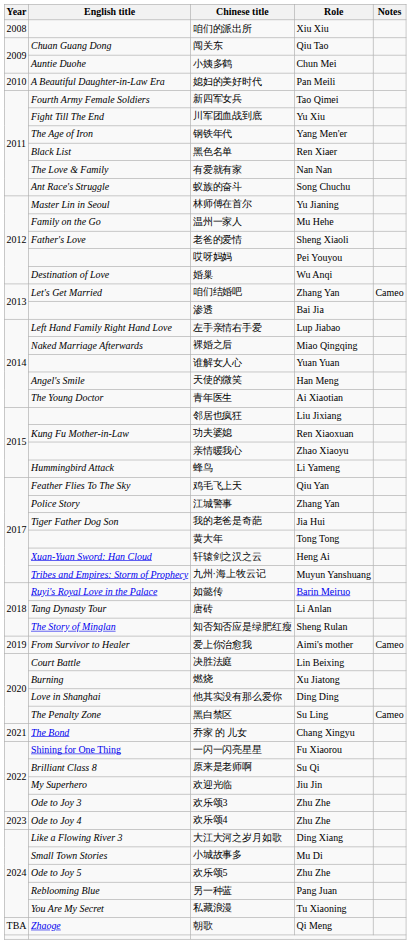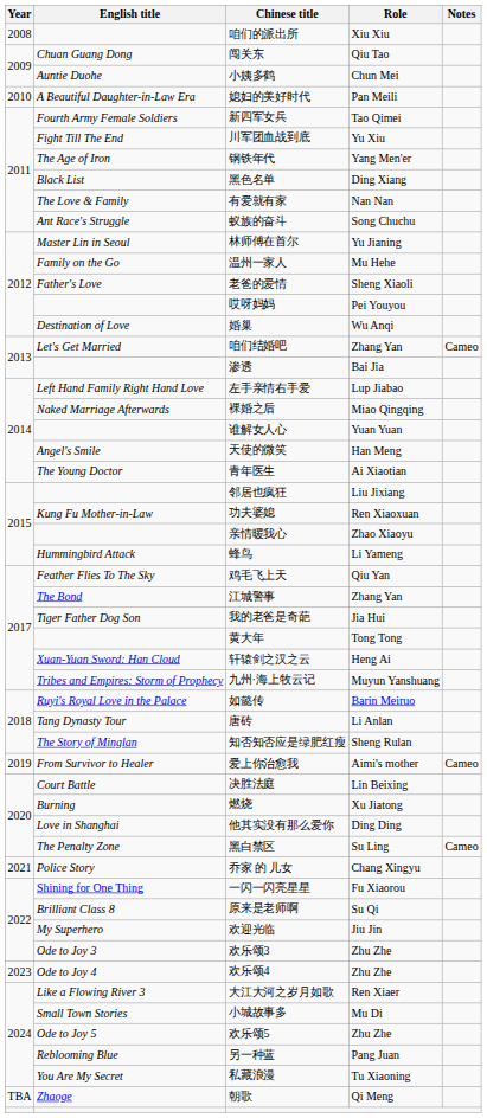 <table class="wikitable">
 <tr>
 <th>Year</th>
 <th>English title</th>
 <th>Chinese title</th>
 <th>Role</th>
 <th>Notes</th>
 </tr>
 <tr>
 <td>2008</td>
 <td></td>
 <td>咱们的派出所</td>
 <td>Xiu Xiu</td>
 <td></td>
 </tr>
 <tr>
 <td rowspan=2>2009</td>
 <td><em>Chuan Guang Dong</em></td>
 <td>闯关东</td>
 <td>Qiu Tao</td>
 <td></td>
 </tr>
 <tr>
 <td><em>Auntie Duohe </em></td>
 <td>小姨多鹤</td>
 <td>Chun Mei</td>
 <td></td>
 </tr>
 <tr>
 <td>2010</td>
 <td><em>A Beautiful Daughter-in-Law Era</em></td>
 <td>媳妇的美好时代</td>
 <td>Pan Meili</td>
 <td></td>
 </tr>
 <tr>
 <td rowspan=6>2011</td>
 <td><em>Fourth Army Female Soldiers</em></td>
 <td>新四军女兵</td>
 <td>Tao Qimei</td>
 <td></td>
 </tr>
 <tr>
 <td><em>Fight Till The End</em></td>
 <td>川军团血战到底</td>
 <td>Yu Xiu</td>
 <td></td>
 </tr>
 <tr>
 <td><em>The Age of Iron </em></td>
 <td>钢铁年代</td>
 <td>Yang Men'er</td>
 <td></td>
 </tr>
 <tr>
 <td><em>Black List</em></td>
 <td>黑色名单</td>
-<td>Ren Xiaer</td>
+<td>Ding Xiang</td>
 <td></td>
 </tr>
 <tr>
 <td><em>The Love & Family </em></td>
 <td>有爱就有家</td>
 <td>Nan Nan</td>
 <td></td>
 </tr>
 <tr>
 <td><em>Ant Race's Struggle </em></td>
 <td>蚁族的奋斗</td>
 <td>Song Chuchu</td>
 <td></td>
 </tr>
 <tr>
 <td rowspan=5>2012</td>
 <td><em>Master Lin in Seoul</em></td>
 <td>林师傅在首尔</td>
 <td>Yu Jianing</td>
 <td></td>
 </tr>
 <tr>
 <td><em>Family on the Go </em></td>
 <td>温州一家人</td>
 <td>Mu Hehe</td>
 <td></td>
 </tr>
 <tr>
 <td><em>Father's Love </em></td>
 <td>老爸的爱情</td>
 <td>Sheng Xiaoli</td>
 <td></td>
 </tr>
 <tr>
 <td></td>
 <td>哎呀妈妈</td>
 <td>Pei Youyou</td>
 <td></td>
 </tr>
 <tr>
 <td><em>Destination of Love </em></td>
 <td>婚巢</td>
 <td>Wu Anqi</td>
 <td></td>
 </tr>
 <tr>
 <td rowspan=2>2013</td>
 <td><em>Let's Get Married</em></td>
 <td>咱们结婚吧</td>
 <td>Zhang Yan</td>
 <td>Cameo</td>
 </tr>
 <tr>
 <td></td>
 <td>渗透</td>
 <td>Bai Jia</td>
 <td></td>
 </tr>
 <tr>
 <td rowspan=5>2014</td>
 <td><em>Left Hand Family Right Hand Love </em></td>
 <td>左手亲情右手爱</td>
 <td>Lup Jiabao</td>
 <td></td>
 </tr>
 <tr>
 <td><em>Naked Marriage Afterwards </em></td>
 <td>裸婚之后</td>
 <td>Miao Qingqing</td>
 <td></td>
 </tr>
 <tr>
 <td></td>
 <td>谁解女人心</td>
 <td>Yuan Yuan</td>
 <td></td>
 </tr>
 <tr>
 <td><em>Angel's Smile </em></td>
 <td>天使的微笑</td>
 <td>Han Meng</td>
 <td></td>
 </tr>
 <tr>
 <td><em>The Young Doctor </em></td>
 <td>青年医生</td>
 <td>Ai Xiaotian</td>
 <td></td>
 </tr>
 <tr>
 <td rowspan=4>2015</td>
 <td></td>
 <td>邻居也疯狂</td>
 <td>Liu Jixiang</td>
 <td></td>
 </tr>
 <tr>
 <td><em> Kung Fu Mother-in-Law </em></td>
 <td>功夫婆媳</td>
 <td>Ren Xiaoxuan</td>
 <td></td>
 </tr>
 <tr>
 <td></td>
 <td>亲情暖我心</td>
 <td>Zhao Xiaoyu</td>
 <td></td>
 </tr>
 <tr>
 <td><em>Hummingbird Attack </em></td>
 <td>蜂鸟</td>
 <td>Li Yameng</td>
 <td></td>
 </tr>
 <tr>
 <td rowspan=6>2017</td>
 <td><em>Feather Flies To The Sky</em></td>
 <td>鸡毛飞上天</td>
 <td>Qiu Yan</td>
 <td></td>
 </tr>
 <tr>
-<td><em>Police Story </em></td>
+<td><em><a href='#'>The Bond</a></em></td>
 <td>江城警事</td>
 <td>Zhang Yan</td>
 <td></td>
 </tr>
 <tr>
 <td><em>Tiger Father Dog Son </em></td>
 <td>我的老爸是奇葩</td>
 <td>Jia Hui</td>
 <td></td>
 </tr>
 <tr>
 <td></td>
 <td>黄大年</td>
 <td>Tong Tong</td>
 <td></td>
 </tr>
 <tr>
 <td><em><a href='#'>Xuan-Yuan Sword: Han Cloud</a></em></td>
 <td>轩辕剑之汉之云</td>
 <td>Heng Ai</td>
 <td></td>
 </tr>
 <tr>
 <td><em><a href='#'>Tribes and Empires: Storm of Prophecy</a></em></td>
 <td>九州·海上牧云记</td>
 <td>Muyun Yanshuang</td>
 <td></td>
 </tr>
 <tr>
 <td rowspan=3>2018</td>
 <td><em><a href='#'>Ruyi's Royal Love in the Palace</a></em></td>
 <td>如懿传</td>
 <td><a href='#'>Barin Meiruo</a></td>
 <td></td>
 </tr>
 <tr>
 <td><em>Tang Dynasty Tour</em></td>
 <td>唐砖</td>
 <td>Li Anlan</td>
 <td></td>
 </tr>
 <tr>
 <td><em><a href='#'>The Story of Minglan</a></em></td>
 <td>知否知否应是绿肥红瘦</td>
 <td>Sheng Rulan</td>
 <td></td>
 </tr>
 <tr>
 <td>2019</td>
 <td><em>From Survivor to Healer</em></td>
 <td>爱上你治愈我</td>
 <td>Aimi's mother</td>
 <td>Cameo</td>
 </tr>
 <tr>
 <td rowspan=4>2020</td>
 <td><em>Court Battle</em></td>
 <td>决胜法庭</td>
 <td>Lin Beixing</td>
 <td></td>
 </tr>
 <tr>
 <td><em>Burning</em></td>
 <td>燃烧</td>
 <td>Xu Jiatong</td>
 <td></td>
 </tr>
 <tr>
 <td><em>Love in Shanghai</em></td>
 <td>他其实没有那么爱你</td>
 <td>Ding Ding</td>
 <td></td>
 </tr>
 <tr>
 <td><em>The Penalty Zone</em></td>
 <td>黑白禁区</td>
 <td>Su Ling</td>
 <td> Cameo</td>
 </tr>
 <tr>
 <td>2021</td>
-<td><em><a href='#'>The Bond</a></em></td>
+<td><em>Police Story </em></td>
 <td>乔家 的 儿女</td>
 <td>Chang Xingyu</td>
 <td></td>
 </tr>
 <tr>
 <td rowspan="4">2022</td>
 <td><a href='#'>Shining for One Thing</a></td>
 <td>一闪一闪亮星星</td>
 <td>Fu Xiaorou</td>
 <td></td>
 </tr>
 <tr>
 <td><em>Brilliant Class 8</em></td>
 <td>原来是老师啊</td>
 <td>Su Qi</td>
 <td></td>
 </tr>
 <tr>
 <td><em>My Superhero</em></td>
 <td>欢迎光临</td>
 <td>Jiu Jin</td>
 <td></td>
 </tr>
 <tr>
 <td><em>Ode to Joy 3</em></td>
 <td>欢乐颂3</td>
 <td>Zhu Zhe</td>
 <td></td>
 </tr>
 <tr>
 <td>2023</td>
 <td><em>Ode to Joy 4</em></td>
 <td>欢乐颂4</td>
 <td>Zhu Zhe</td>
 <td></td>
 </tr>
 <tr>
 <td rowspan="5">2024</td>
 <td><em>Like a Flowing River 3</em></td>
 <td>大江大河之岁月如歌</td>
-<td>Ding Xiang</td>
+<td>Ren Xiaer</td>
 <td></td>
 </tr>
 <tr>
 <td><em>Small Town Stories</em></td>
 <td>小城故事多</td>
 <td>Mu Di</td>
 <td></td>
 </tr>
 <tr>
 <td><em>Ode to Joy 5</em></td>
 <td>欢乐颂5</td>
 <td>Zhu Zhe</td>
 <td></td>
 </tr>
 <tr>
 <td><em>Reblooming Blue</em></td>
 <td>另一种蓝</td>
 <td>Pang Juan</td>
 <td></td>
 </tr>
 <tr>
 <td><em>You Are My Secret</em></td>
 <td>私藏浪漫</td>
 <td>Tu Xiaoning</td>
 <td></td>
 </tr>
 <tr>
 <td>TBA</td>
 <td><em><a href='#'>Zhaoge</a></em></td>
 <td>朝歌</td>
 <td>Qi Meng</td>
 <td></td>
 </tr>
 <tr>
 <td></td>
 <td></td>
 </tr>
 </table>
